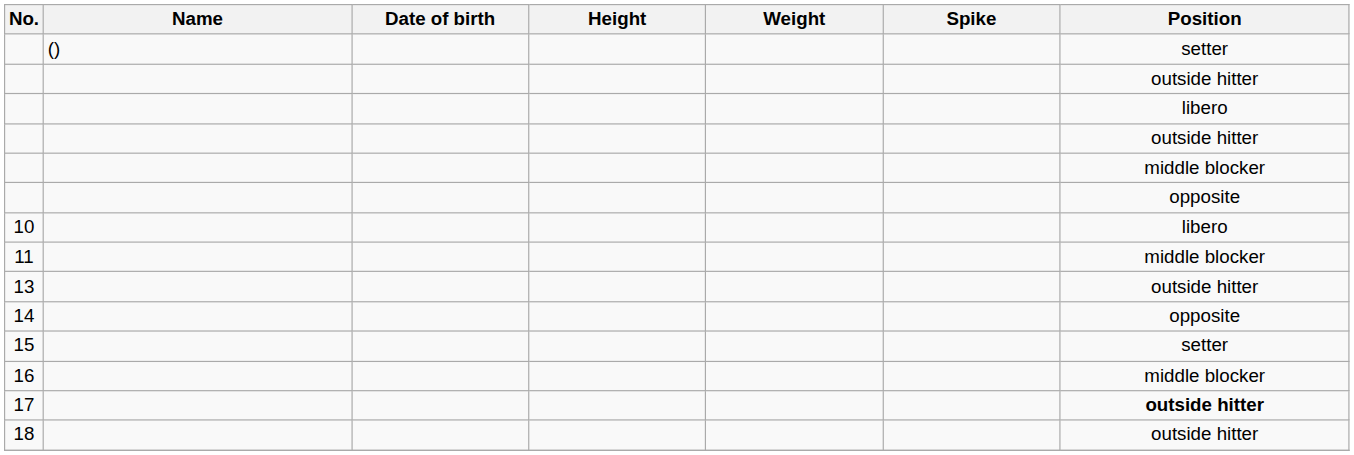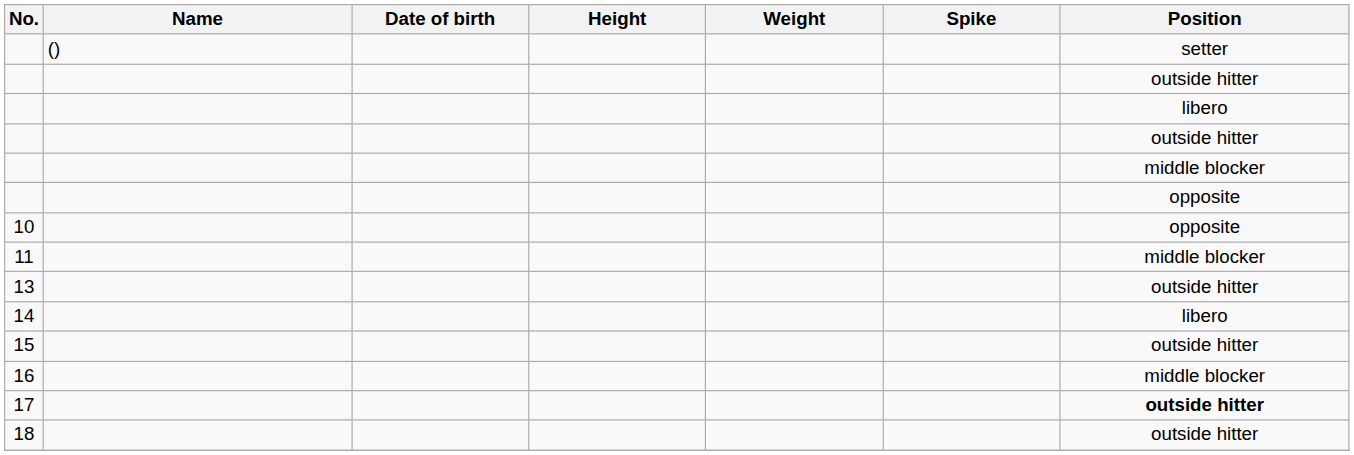 <table class="wikitable sortable" style="font-size:100%; text-align:center;">
 <tr>
 <th>No.</th>
 <th style="width:16em">Name</th>
 <th style="width:9em">Date of birth</th>
 <th style="width:9em">Height</th>
 <th style="width:9em">Weight</th>
 <th style="width:9em">Spike</th>
 <th style="width:15em">Position</th>
 </tr>
 <tr>
 <td></td>
 <td align=left>  ()</td>
 <td align=right></td>
 <td></td>
 <td></td>
 <td></td>
 <td>setter</td>
 </tr>
 <tr>
 <td></td>
 <td align=left> </td>
 <td align=right></td>
 <td></td>
 <td></td>
 <td></td>
 <td>outside hitter</td>
 </tr>
 <tr>
 <td></td>
 <td align=left> </td>
 <td align=right></td>
 <td></td>
 <td></td>
 <td></td>
 <td>libero</td>
 </tr>
 <tr>
 <td></td>
 <td align=left> </td>
 <td align=right></td>
 <td></td>
 <td></td>
 <td></td>
 <td>outside hitter</td>
 </tr>
 <tr>
 <td></td>
 <td align=left> </td>
 <td align=right></td>
 <td></td>
 <td></td>
 <td></td>
 <td>middle blocker</td>
 </tr>
 <tr>
 <td></td>
 <td align=left> </td>
 <td align=right></td>
 <td></td>
 <td></td>
 <td></td>
 <td>opposite</td>
 </tr>
 <tr>
 <td>10</td>
 <td align=left> </td>
 <td align=right></td>
 <td></td>
 <td></td>
 <td></td>
-<td>libero</td>
+<td>opposite</td>
 </tr>
 <tr>
 <td>11</td>
 <td align=left> </td>
 <td align=right></td>
 <td></td>
 <td></td>
 <td></td>
 <td>middle blocker</td>
 </tr>
 <tr>
 <td>13</td>
 <td align=left> </td>
 <td align=right></td>
 <td></td>
 <td></td>
 <td></td>
 <td>outside hitter</td>
 </tr>
 <tr>
 <td>14</td>
 <td align=left> </td>
 <td align=right></td>
 <td></td>
 <td></td>
 <td></td>
-<td>opposite</td>
+<td>libero</td>
 </tr>
 <tr>
 <td>15</td>
 <td align=left> </td>
 <td align=right></td>
 <td></td>
 <td></td>
 <td></td>
-<td>setter</td>
+<td>outside hitter</td>
 </tr>
 <tr>
 <td>16</td>
 <td align=left> </td>
 <td align=right></td>
 <td></td>
 <td></td>
 <td></td>
 <td>middle blocker</td>
 </tr>
 <tr>
 <td>17</td>
 <td align=left> </td>
 <td align=right></td>
 <td></td>
 <td></td>
 <td></td>
 <td><strong>outside hitter</strong></td>
 </tr>
 <tr>
 <td>18</td>
 <td align=left> </td>
 <td align=right></td>
 <td></td>
 <td></td>
 <td></td>
 <td>outside hitter</td>
 </tr>
 <tr>
 </tr>
 </table>
